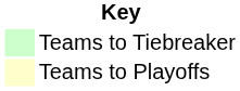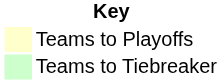 <table table>
 <tr>
 <th colspan=2>Key</th>
 </tr>
 <tr>
+<td style="background:#ffffcc; width:20px;"></td>
+<td align=left>Teams to Playoffs</td>
+</tr>
+<tr>
 <td style="background:#ccffcc; width:20px;"></td>
 <td align=left>Teams to Tiebreaker</td>
 </tr>
-<tr>
-<td style="background:#ffffcc; width:20px;"></td>
-<td align=left>Teams to Playoffs</td>
-</tr>
 </table>
